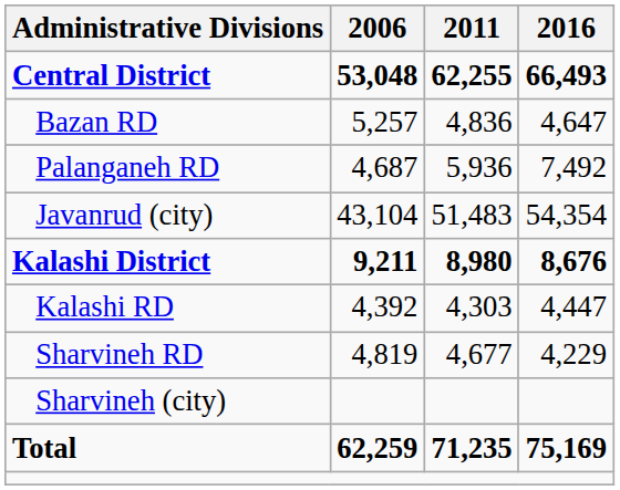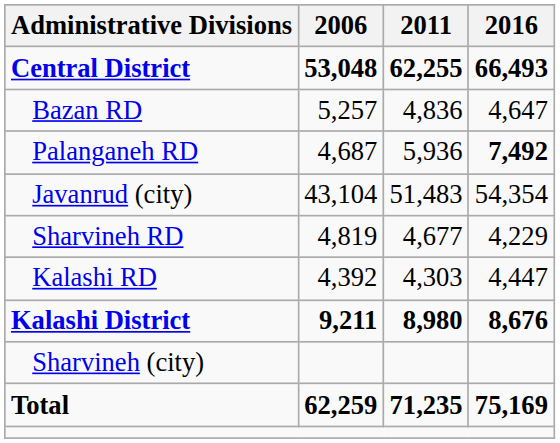 <table class="wikitable">
 <tr>
 <th>Administrative Divisions</th>
 <th>2006</th>
 <th>2011</th>
 <th>2016</th>
 </tr>
 <tr>
 <td><strong><a href='#'>Central District</a></strong></td>
 <td style="text-align: right;"><strong>53,048</strong></td>
 <td style="text-align: right;"><strong>62,255</strong></td>
 <td style="text-align: right;"><strong>66,493</strong></td>
 </tr>
 <tr>
 <td style="padding-left: 1em;"><a href='#'>Bazan RD</a></td>
 <td style="text-align: right;">5,257</td>
 <td style="text-align: right;">4,836</td>
 <td style="text-align: right;">4,647</td>
 </tr>
 <tr>
 <td style="padding-left: 1em;"><a href='#'>Palanganeh RD</a></td>
 <td style="text-align: right;">4,687</td>
 <td style="text-align: right;">5,936</td>
-<td style="text-align: right;">7,492</td>
+<td style="text-align: right;"><strong>7,492</strong></td>
 </tr>
 <tr>
 <td style="padding-left: 1em;"><a href='#'>Javanrud</a> (city)</td>
 <td style="text-align: right;">43,104</td>
 <td style="text-align: right;">51,483</td>
 <td style="text-align: right;">54,354</td>
 </tr>
 <tr>
-<td><strong><a href='#'>Kalashi District</a></strong></td>
-<td style="text-align: right;"><strong>9,211</strong></td>
-<td style="text-align: right;"><strong>8,980</strong></td>
-<td style="text-align: right;"><strong>8,676</strong></td>
+<td style="padding-left: 1em;"><a href='#'>Sharvineh RD</a></td>
+<td style="text-align: right;">4,819</td>
+<td style="text-align: right;">4,677</td>
+<td style="text-align: right;">4,229</td>
 </tr>
 <tr>
 <td style="padding-left: 1em;"><a href='#'>Kalashi RD</a></td>
 <td style="text-align: right;">4,392</td>
 <td style="text-align: right;">4,303</td>
 <td style="text-align: right;">4,447</td>
 </tr>
 <tr>
-<td style="padding-left: 1em;"><a href='#'>Sharvineh RD</a></td>
-<td style="text-align: right;">4,819</td>
-<td style="text-align: right;">4,677</td>
-<td style="text-align: right;">4,229</td>
+<td><strong><a href='#'>Kalashi District</a></strong></td>
+<td style="text-align: right;"><strong>9,211</strong></td>
+<td style="text-align: right;"><strong>8,980</strong></td>
+<td style="text-align: right;"><strong>8,676</strong></td>
 </tr>
 <tr>
 <td style="padding-left: 1em;"><a href='#'>Sharvineh</a> (city)</td>
 <td style="text-align: right;"></td>
 <td style="text-align: right;"></td>
 <td style="text-align: right;"></td>
 </tr>
 <tr>
 <td><strong>Total</strong></td>
 <td style="text-align: right;"><strong>62,259</strong></td>
 <td style="text-align: right;"><strong>71,235</strong></td>
 <td style="text-align: right;"><strong>75,169</strong></td>
 </tr>
 <tr>
 <td colspan=4></td>
 </tr>
 </table>
